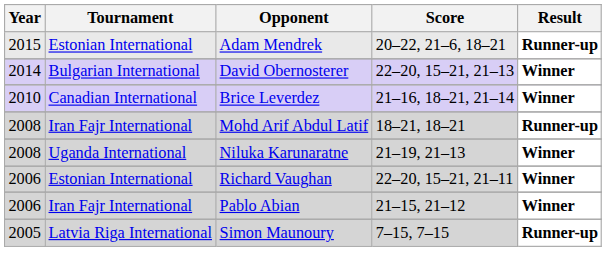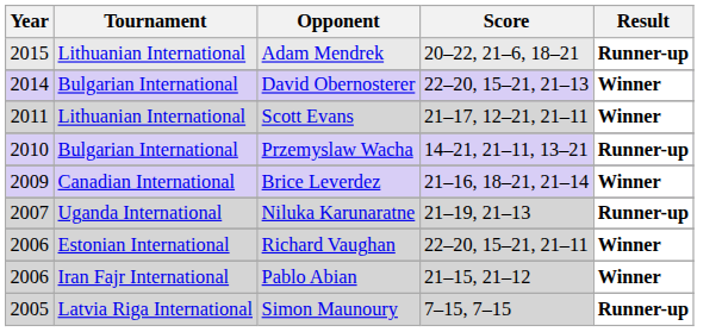 <table class="sortable wikitable" style="font-size: 90%;">
 <tr>
 <th>Year</th>
 <th>Tournament</th>
 <th>Opponent</th>
 <th>Score</th>
 <th>Result</th>
 </tr>
 <tr style="background:#E9E9E9">
 <td align="center">2015</td>
-<td align="left"><a href='#'>Estonian International</a></td>
+<td align="left"><a href='#'>Lithuanian International</a></td>
 <td align="left"> <a href='#'>Adam Mendrek</a></td>
 <td align="left">20–22, 21–6, 18–21</td>
 <td style="text-align:left; background:white"> <strong>Runner-up</strong></td>
 </tr>
 <tr>
 </tr>
 <tr style="background:#D8CEF6">
 <td align="center">2014</td>
 <td align="left"><a href='#'>Bulgarian International</a></td>
 <td align="left"> <a href='#'>David Obernosterer</a></td>
 <td align="left">22–20, 15–21, 21–13</td>
 <td style="text-align:left; background:white"> <strong>Winner</strong></td>
 </tr>
 <tr>
 </tr>
-<tr>
+<tr style="background:#D5D5D5">
+<td align="center">2011</td>
+<td align="left"><a href='#'>Lithuanian International</a></td>
+<td align="left"> <a href='#'>Scott Evans</a></td>
+<td align="left">21–17, 12–21, 21–11</td>
+<td style="text-align:left; background:white"> <strong>Winner</strong></td>
 </tr>
 <tr>
 </tr>
 <tr style="background:#D8CEF6">
 <td align="center">2010</td>
+<td align="left"><a href='#'>Bulgarian International</a></td>
+<td align="left"> <a href='#'>Przemyslaw Wacha</a></td>
+<td align="left">14–21, 21–11, 13–21</td>
+<td style="text-align:left; background:white"> <strong>Runner-up</strong></td>
+</tr>
+<tr>
+</tr>
+<tr style="background:#D8CEF6">
+<td align="center">2009</td>
 <td align="left"><a href='#'>Canadian International</a></td>
 <td align="left"> <a href='#'>Brice Leverdez</a></td>
 <td align="left">21–16, 18–21, 21–14</td>
 <td style="text-align:left; background:white"> <strong>Winner</strong></td>
 </tr>
 <tr>
 </tr>
-<tr style="background:#D5D5D5">
-<td align="center">2008</td>
-<td align="left"><a href='#'>Iran Fajr International</a></td>
-<td align="left"> <a href='#'>Mohd Arif Abdul Latif</a></td>
-<td align="left">18–21, 18–21</td>
-<td style="text-align:left; background:white"> <strong>Runner-up</strong></td>
-</tr>
 <tr>
 </tr>
 <tr style="background:#D5D5D5">
-<td align="center">2008</td>
+<td align="center">2007</td>
 <td align="left"><a href='#'>Uganda International</a></td>
 <td align="left"> <a href='#'>Niluka Karunaratne</a></td>
 <td align="left">21–19, 21–13</td>
-<td style="text-align:left; background:white"> <strong>Winner</strong></td>
+<td style="text-align:left; background:white"> <strong>Runner-up</strong></td>
 </tr>
 <tr>
 </tr>
 <tr style="background:#D5D5D5">
 <td align="center">2006</td>
 <td align="left"><a href='#'>Estonian International</a></td>
 <td align="left"> <a href='#'>Richard Vaughan</a></td>
 <td align="left">22–20, 15–21, 21–11</td>
 <td style="text-align:left; background:white"> <strong>Winner</strong></td>
 </tr>
 <tr>
 </tr>
 <tr style="background:#D5D5D5">
 <td align="center">2006</td>
 <td align="left"><a href='#'>Iran Fajr International</a></td>
 <td align="left"> <a href='#'>Pablo Abian</a></td>
 <td align="left">21–15, 21–12</td>
 <td style="text-align:left; background:white"> <strong>Winner</strong></td>
 </tr>
 <tr>
 </tr>
 <tr style="background:#D5D5D5">
 <td align="center">2005</td>
 <td align="left"><a href='#'>Latvia Riga International</a></td>
 <td align="left"> <a href='#'>Simon Maunoury</a></td>
 <td align="left">7–15, 7–15</td>
 <td style="text-align:left; background:white"> <strong>Runner-up</strong></td>
 </tr>
 </table>
